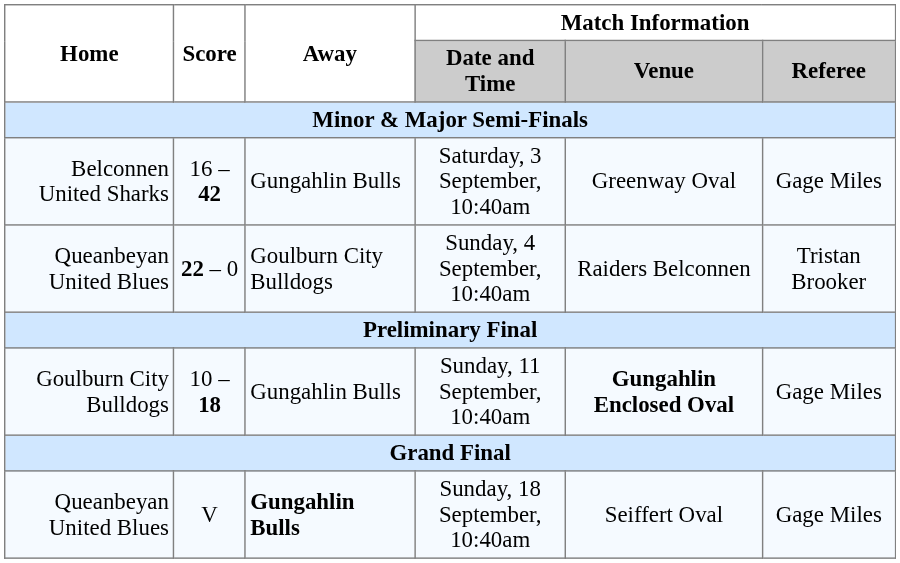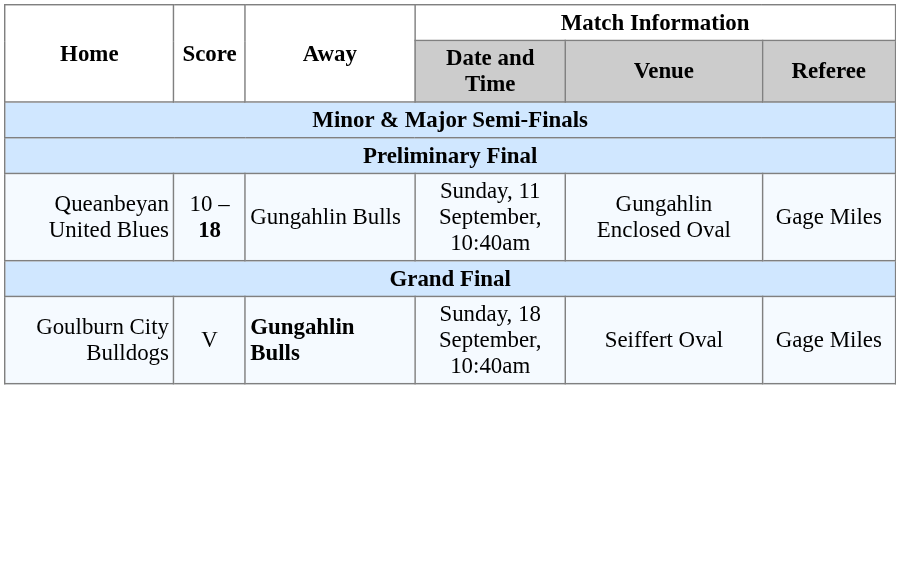 <table border="1" cellpadding="3" cellspacing="0" width="100%" style="border-collapse:collapse;  text-align:center;">
 <tr>
 <th rowspan="2" width="19%">Home</th>
 <th rowspan="2" width="8%">Score</th>
 <th rowspan="2" width="19%">Away</th>
 <th colspan="3">Match Information</th>
 </tr>
 <tr style="background:#CCCCCC">
 <th width="17%">Date and Time</th>
 <th width="22%">Venue</th>
 <th width="50%">Referee</th>
 </tr>
 <tr style="background:#d0e7ff;">
 <td colspan="6"><strong>Minor & Major Semi-Finals</strong></td>
 </tr>
-<tr style="text-align:center; background:#f5faff;">
-<td align="right">Belconnen United Sharks </td>
-<td>16 – <strong>42</strong></td>
-<td align="left"> Gungahlin Bulls</td>
-<td>Saturday, 3 September, 10:40am</td>
-<td>Greenway Oval</td>
-<td>Gage Miles</td>
-</tr>
-<tr style="text-align:center; background:#f5faff;">
-<td align="right">Queanbeyan United Blues </td>
-<td><strong>22</strong> – 0</td>
-<td align="left"> Goulburn City Bulldogs</td>
-<td>Sunday, 4 September, 10:40am</td>
-<td>Raiders Belconnen</td>
-<td>Tristan Brooker</td>
-</tr>
 <tr style="background:#d0e7ff;">
 <td colspan="6"><strong>Preliminary Final</strong></td>
 </tr>
 <tr style="text-align:center; background:#f5faff;">
-<td align="right">Goulburn City Bulldogs </td>
+<td align="right">Queanbeyan United Blues </td>
 <td>10 – <strong>18</strong></td>
 <td align="left"> Gungahlin Bulls</td>
 <td>Sunday, 11 September, 10:40am</td>
-<td><strong>Gungahlin Enclosed Oval</strong></td>
+<td>Gungahlin Enclosed Oval</td>
 <td>Gage Miles</td>
 </tr>
 <tr style="background:#d0e7ff;">
 <td colspan="6"><strong>Grand Final</strong></td>
 </tr>
 <tr style="text-align:center; background:#f5faff;">
-<td align="right">Queanbeyan United Blues </td>
+<td align="right">Goulburn City Bulldogs </td>
 <td>V</td>
 <td align="left"><strong> Gungahlin Bulls</strong></td>
 <td>Sunday, 18 September, 10:40am</td>
 <td>Seiffert Oval</td>
 <td>Gage Miles</td>
 </tr>
 </table>
